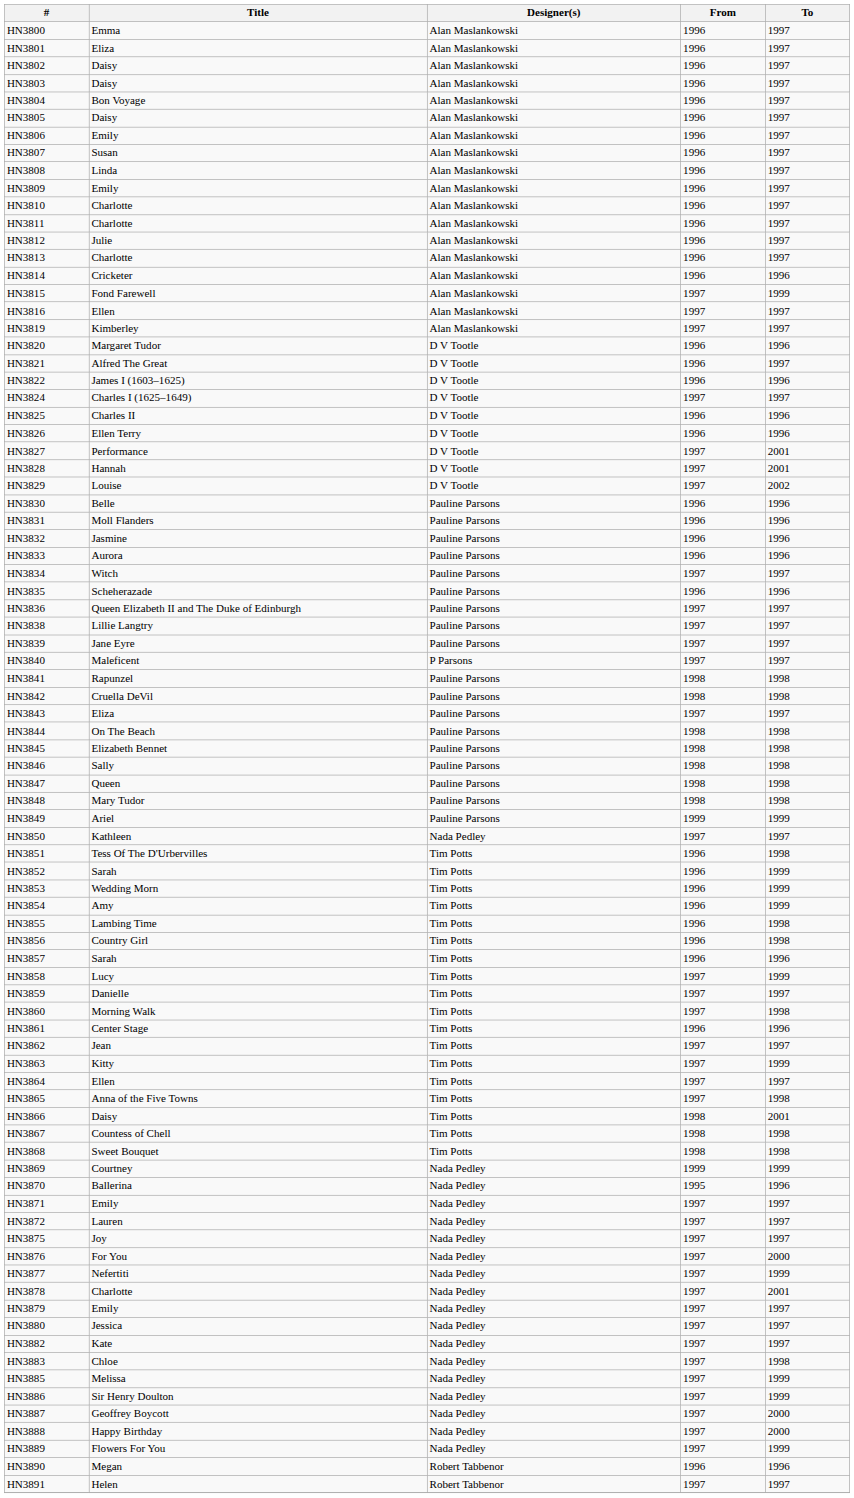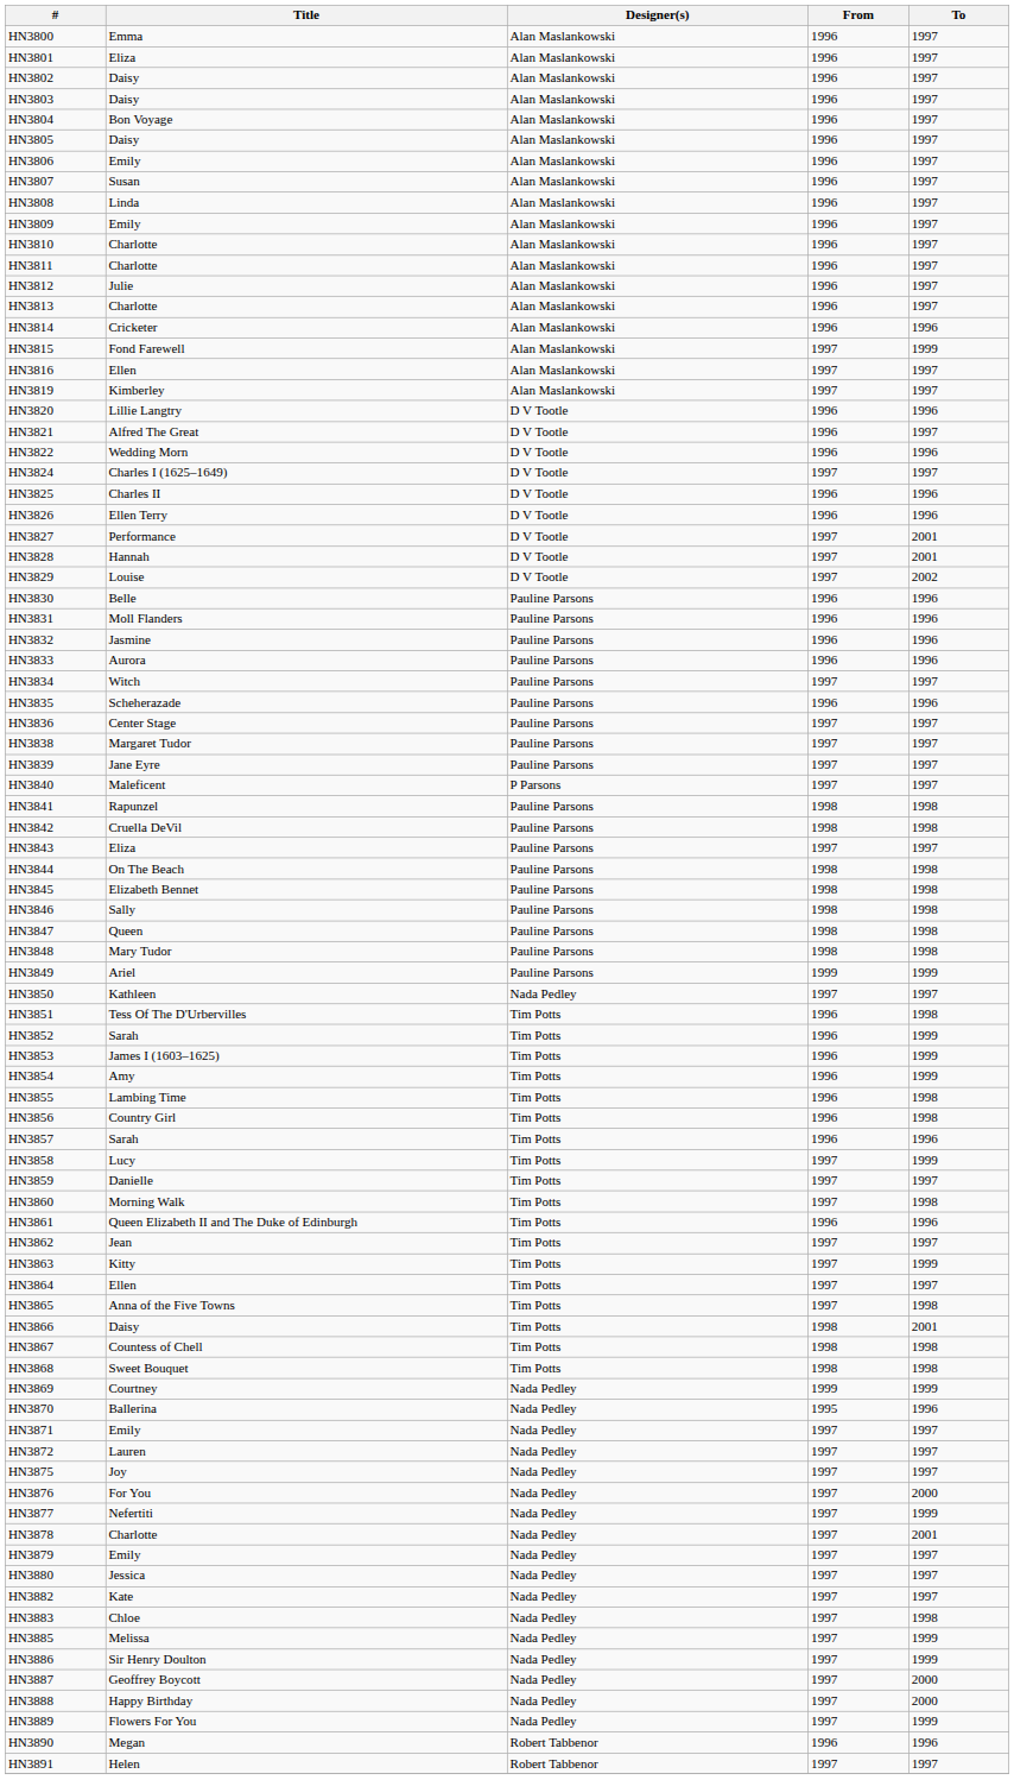 <table class="wikitable collapsible" width="97%" border="1" cellpadding="1" cellspacing="0" align="centre">
 <tr>
 <th width=10%>#</th>
 <th width=40%>Title</th>
 <th width=30%>Designer(s)</th>
 <th width=10%>From</th>
 <th width=10%>To</th>
 </tr>
 <tr>
 <td>HN3800</td>
 <td>Emma</td>
 <td>Alan Maslankowski</td>
 <td>1996</td>
 <td>1997</td>
 </tr>
 <tr>
 <td>HN3801</td>
 <td>Eliza</td>
 <td>Alan Maslankowski</td>
 <td>1996</td>
 <td>1997</td>
 </tr>
 <tr>
 <td>HN3802</td>
 <td>Daisy</td>
 <td>Alan Maslankowski</td>
 <td>1996</td>
 <td>1997</td>
 </tr>
 <tr>
 <td>HN3803</td>
 <td>Daisy</td>
 <td>Alan Maslankowski</td>
 <td>1996</td>
 <td>1997</td>
 </tr>
 <tr>
 <td>HN3804</td>
 <td>Bon Voyage</td>
 <td>Alan Maslankowski</td>
 <td>1996</td>
 <td>1997</td>
 </tr>
 <tr>
 <td>HN3805</td>
 <td>Daisy</td>
 <td>Alan Maslankowski</td>
 <td>1996</td>
 <td>1997</td>
 </tr>
 <tr>
 <td>HN3806</td>
 <td>Emily</td>
 <td>Alan Maslankowski</td>
 <td>1996</td>
 <td>1997</td>
 </tr>
 <tr>
 <td>HN3807</td>
 <td>Susan</td>
 <td>Alan Maslankowski</td>
 <td>1996</td>
 <td>1997</td>
 </tr>
 <tr>
 <td>HN3808</td>
 <td>Linda</td>
 <td>Alan Maslankowski</td>
 <td>1996</td>
 <td>1997</td>
 </tr>
 <tr>
 <td>HN3809</td>
 <td>Emily</td>
 <td>Alan Maslankowski</td>
 <td>1996</td>
 <td>1997</td>
 </tr>
 <tr>
 <td>HN3810</td>
 <td>Charlotte</td>
 <td>Alan Maslankowski</td>
 <td>1996</td>
 <td>1997</td>
 </tr>
 <tr>
 <td>HN3811</td>
 <td>Charlotte</td>
 <td>Alan Maslankowski</td>
 <td>1996</td>
 <td>1997</td>
 </tr>
 <tr>
 <td>HN3812</td>
 <td>Julie</td>
 <td>Alan Maslankowski</td>
 <td>1996</td>
 <td>1997</td>
 </tr>
 <tr>
 <td>HN3813</td>
 <td>Charlotte</td>
 <td>Alan Maslankowski</td>
 <td>1996</td>
 <td>1997</td>
 </tr>
 <tr>
 <td>HN3814</td>
 <td>Cricketer</td>
 <td>Alan Maslankowski</td>
 <td>1996</td>
 <td>1996</td>
 </tr>
 <tr>
 <td>HN3815</td>
 <td>Fond Farewell</td>
 <td>Alan Maslankowski</td>
 <td>1997</td>
 <td>1999</td>
 </tr>
 <tr>
 <td>HN3816</td>
 <td>Ellen</td>
 <td>Alan Maslankowski</td>
 <td>1997</td>
 <td>1997</td>
 </tr>
 <tr>
 <td>HN3819</td>
 <td>Kimberley</td>
 <td>Alan Maslankowski</td>
 <td>1997</td>
 <td>1997</td>
 </tr>
 <tr>
 <td>HN3820</td>
-<td>Margaret Tudor</td>
+<td>Lillie Langtry</td>
 <td>D V Tootle</td>
 <td>1996</td>
 <td>1996</td>
 </tr>
 <tr>
 <td>HN3821</td>
 <td>Alfred The Great</td>
 <td>D V Tootle</td>
 <td>1996</td>
 <td>1997</td>
 </tr>
 <tr>
 <td>HN3822</td>
-<td>James I (1603–1625)</td>
+<td>Wedding Morn</td>
 <td>D V Tootle</td>
 <td>1996</td>
 <td>1996</td>
 </tr>
 <tr>
 <td>HN3824</td>
 <td>Charles I (1625–1649)</td>
 <td>D V Tootle</td>
 <td>1997</td>
 <td>1997</td>
 </tr>
 <tr>
 <td>HN3825</td>
 <td>Charles II</td>
 <td>D V Tootle</td>
 <td>1996</td>
 <td>1996</td>
 </tr>
 <tr>
 <td>HN3826</td>
 <td>Ellen Terry</td>
 <td>D V Tootle</td>
 <td>1996</td>
 <td>1996</td>
 </tr>
 <tr>
 <td>HN3827</td>
 <td>Performance</td>
 <td>D V Tootle</td>
 <td>1997</td>
 <td>2001</td>
 </tr>
 <tr>
 <td>HN3828</td>
 <td>Hannah</td>
 <td>D V Tootle</td>
 <td>1997</td>
 <td>2001</td>
 </tr>
 <tr>
 <td>HN3829</td>
 <td>Louise</td>
 <td>D V Tootle</td>
 <td>1997</td>
 <td>2002</td>
 </tr>
 <tr>
 <td>HN3830</td>
 <td>Belle</td>
 <td>Pauline Parsons</td>
 <td>1996</td>
 <td>1996</td>
 </tr>
 <tr>
 <td>HN3831</td>
 <td>Moll Flanders</td>
 <td>Pauline Parsons</td>
 <td>1996</td>
 <td>1996</td>
 </tr>
 <tr>
 <td>HN3832</td>
 <td>Jasmine</td>
 <td>Pauline Parsons</td>
 <td>1996</td>
 <td>1996</td>
 </tr>
 <tr>
 <td>HN3833</td>
 <td>Aurora</td>
 <td>Pauline Parsons</td>
 <td>1996</td>
 <td>1996</td>
 </tr>
 <tr>
 <td>HN3834</td>
 <td>Witch</td>
 <td>Pauline Parsons</td>
 <td>1997</td>
 <td>1997</td>
 </tr>
 <tr>
 <td>HN3835</td>
 <td>Scheherazade</td>
 <td>Pauline Parsons</td>
 <td>1996</td>
 <td>1996</td>
 </tr>
 <tr>
 <td>HN3836</td>
-<td>Queen Elizabeth II and The Duke of Edinburgh</td>
+<td>Center Stage</td>
 <td>Pauline Parsons</td>
 <td>1997</td>
 <td>1997</td>
 </tr>
 <tr>
 <td>HN3838</td>
-<td>Lillie Langtry</td>
+<td>Margaret Tudor</td>
 <td>Pauline Parsons</td>
 <td>1997</td>
 <td>1997</td>
 </tr>
 <tr>
 <td>HN3839</td>
 <td>Jane Eyre</td>
 <td>Pauline Parsons</td>
 <td>1997</td>
 <td>1997</td>
 </tr>
 <tr>
 <td>HN3840</td>
 <td>Maleficent</td>
 <td>P Parsons</td>
 <td>1997</td>
 <td>1997</td>
 </tr>
 <tr>
 <td>HN3841</td>
 <td>Rapunzel</td>
 <td>Pauline Parsons</td>
 <td>1998</td>
 <td>1998</td>
 </tr>
 <tr>
 <td>HN3842</td>
 <td>Cruella DeVil</td>
 <td>Pauline Parsons</td>
 <td>1998</td>
 <td>1998</td>
 </tr>
 <tr>
 <td>HN3843</td>
 <td>Eliza</td>
 <td>Pauline Parsons</td>
 <td>1997</td>
 <td>1997</td>
 </tr>
 <tr>
 <td>HN3844</td>
 <td>On The Beach</td>
 <td>Pauline Parsons</td>
 <td>1998</td>
 <td>1998</td>
 </tr>
 <tr>
 <td>HN3845</td>
 <td>Elizabeth Bennet</td>
 <td>Pauline Parsons</td>
 <td>1998</td>
 <td>1998</td>
 </tr>
 <tr>
 <td>HN3846</td>
 <td>Sally</td>
 <td>Pauline Parsons</td>
 <td>1998</td>
 <td>1998</td>
 </tr>
 <tr>
 <td>HN3847</td>
 <td>Queen</td>
 <td>Pauline Parsons</td>
 <td>1998</td>
 <td>1998</td>
 </tr>
 <tr>
 <td>HN3848</td>
 <td>Mary Tudor</td>
 <td>Pauline Parsons</td>
 <td>1998</td>
 <td>1998</td>
 </tr>
 <tr>
 <td>HN3849</td>
 <td>Ariel</td>
 <td>Pauline Parsons</td>
 <td>1999</td>
 <td>1999</td>
 </tr>
 <tr>
 <td>HN3850</td>
 <td>Kathleen</td>
 <td>Nada Pedley</td>
 <td>1997</td>
 <td>1997</td>
 </tr>
 <tr>
 <td>HN3851</td>
 <td>Tess Of The D'Urbervilles</td>
 <td>Tim Potts</td>
 <td>1996</td>
 <td>1998</td>
 </tr>
 <tr>
 <td>HN3852</td>
 <td>Sarah</td>
 <td>Tim Potts</td>
 <td>1996</td>
 <td>1999</td>
 </tr>
 <tr>
 <td>HN3853</td>
-<td>Wedding Morn</td>
+<td>James I (1603–1625)</td>
 <td>Tim Potts</td>
 <td>1996</td>
 <td>1999</td>
 </tr>
 <tr>
 <td>HN3854</td>
 <td>Amy</td>
 <td>Tim Potts</td>
 <td>1996</td>
 <td>1999</td>
 </tr>
 <tr>
 <td>HN3855</td>
 <td>Lambing Time</td>
 <td>Tim Potts</td>
 <td>1996</td>
 <td>1998</td>
 </tr>
 <tr>
 <td>HN3856</td>
 <td>Country Girl</td>
 <td>Tim Potts</td>
 <td>1996</td>
 <td>1998</td>
 </tr>
 <tr>
 <td>HN3857</td>
 <td>Sarah</td>
 <td>Tim Potts</td>
 <td>1996</td>
 <td>1996</td>
 </tr>
 <tr>
 <td>HN3858</td>
 <td>Lucy</td>
 <td>Tim Potts</td>
 <td>1997</td>
 <td>1999</td>
 </tr>
 <tr>
 <td>HN3859</td>
 <td>Danielle</td>
 <td>Tim Potts</td>
 <td>1997</td>
 <td>1997</td>
 </tr>
 <tr>
 <td>HN3860</td>
 <td>Morning Walk</td>
 <td>Tim Potts</td>
 <td>1997</td>
 <td>1998</td>
 </tr>
 <tr>
 <td>HN3861</td>
-<td>Center Stage</td>
+<td>Queen Elizabeth II and The Duke of Edinburgh</td>
 <td>Tim Potts</td>
 <td>1996</td>
 <td>1996</td>
 </tr>
 <tr>
 <td>HN3862</td>
 <td>Jean</td>
 <td>Tim Potts</td>
 <td>1997</td>
 <td>1997</td>
 </tr>
 <tr>
 <td>HN3863</td>
 <td>Kitty</td>
 <td>Tim Potts</td>
 <td>1997</td>
 <td>1999</td>
 </tr>
 <tr>
 <td>HN3864</td>
 <td>Ellen</td>
 <td>Tim Potts</td>
 <td>1997</td>
 <td>1997</td>
 </tr>
 <tr>
 <td>HN3865</td>
 <td>Anna of the Five Towns</td>
 <td>Tim Potts</td>
 <td>1997</td>
 <td>1998</td>
 </tr>
 <tr>
 <td>HN3866</td>
 <td>Daisy</td>
 <td>Tim Potts</td>
 <td>1998</td>
 <td>2001</td>
 </tr>
 <tr>
 <td>HN3867</td>
 <td>Countess of Chell</td>
 <td>Tim Potts</td>
 <td>1998</td>
 <td>1998</td>
 </tr>
 <tr>
 <td>HN3868</td>
 <td>Sweet Bouquet</td>
 <td>Tim Potts</td>
 <td>1998</td>
 <td>1998</td>
 </tr>
 <tr>
 <td>HN3869</td>
 <td>Courtney</td>
 <td>Nada Pedley</td>
 <td>1999</td>
 <td>1999</td>
 </tr>
 <tr>
 <td>HN3870</td>
 <td>Ballerina</td>
 <td>Nada Pedley</td>
 <td>1995</td>
 <td>1996</td>
 </tr>
 <tr>
 <td>HN3871</td>
 <td>Emily</td>
 <td>Nada Pedley</td>
 <td>1997</td>
 <td>1997</td>
 </tr>
 <tr>
 <td>HN3872</td>
 <td>Lauren</td>
 <td>Nada Pedley</td>
 <td>1997</td>
 <td>1997</td>
 </tr>
 <tr>
 <td>HN3875</td>
 <td>Joy</td>
 <td>Nada Pedley</td>
 <td>1997</td>
 <td>1997</td>
 </tr>
 <tr>
 <td>HN3876</td>
 <td>For You</td>
 <td>Nada Pedley</td>
 <td>1997</td>
 <td>2000</td>
 </tr>
 <tr>
 <td>HN3877</td>
 <td>Nefertiti</td>
 <td>Nada Pedley</td>
 <td>1997</td>
 <td>1999</td>
 </tr>
 <tr>
 <td>HN3878</td>
 <td>Charlotte</td>
 <td>Nada Pedley</td>
 <td>1997</td>
 <td>2001</td>
 </tr>
 <tr>
 <td>HN3879</td>
 <td>Emily</td>
 <td>Nada Pedley</td>
 <td>1997</td>
 <td>1997</td>
 </tr>
 <tr>
 <td>HN3880</td>
 <td>Jessica</td>
 <td>Nada Pedley</td>
 <td>1997</td>
 <td>1997</td>
 </tr>
 <tr>
 <td>HN3882</td>
 <td>Kate</td>
 <td>Nada Pedley</td>
 <td>1997</td>
 <td>1997</td>
 </tr>
 <tr>
 <td>HN3883</td>
 <td>Chloe</td>
 <td>Nada Pedley</td>
 <td>1997</td>
 <td>1998</td>
 </tr>
 <tr>
 <td>HN3885</td>
 <td>Melissa</td>
 <td>Nada Pedley</td>
 <td>1997</td>
 <td>1999</td>
 </tr>
 <tr>
 <td>HN3886</td>
 <td>Sir Henry Doulton</td>
 <td>Nada Pedley</td>
 <td>1997</td>
 <td>1999</td>
 </tr>
 <tr>
 <td>HN3887</td>
 <td>Geoffrey Boycott</td>
 <td>Nada Pedley</td>
 <td>1997</td>
 <td>2000</td>
 </tr>
 <tr>
 <td>HN3888</td>
 <td>Happy Birthday</td>
 <td>Nada Pedley</td>
 <td>1997</td>
 <td>2000</td>
 </tr>
 <tr>
 <td>HN3889</td>
 <td>Flowers For You</td>
 <td>Nada Pedley</td>
 <td>1997</td>
 <td>1999</td>
 </tr>
 <tr>
 <td>HN3890</td>
 <td>Megan</td>
 <td>Robert Tabbenor</td>
 <td>1996</td>
 <td>1996</td>
 </tr>
 <tr>
 <td>HN3891</td>
 <td>Helen</td>
 <td>Robert Tabbenor</td>
 <td>1997</td>
 <td>1997</td>
 </tr>
 <tr>
 </tr>
 </table>
